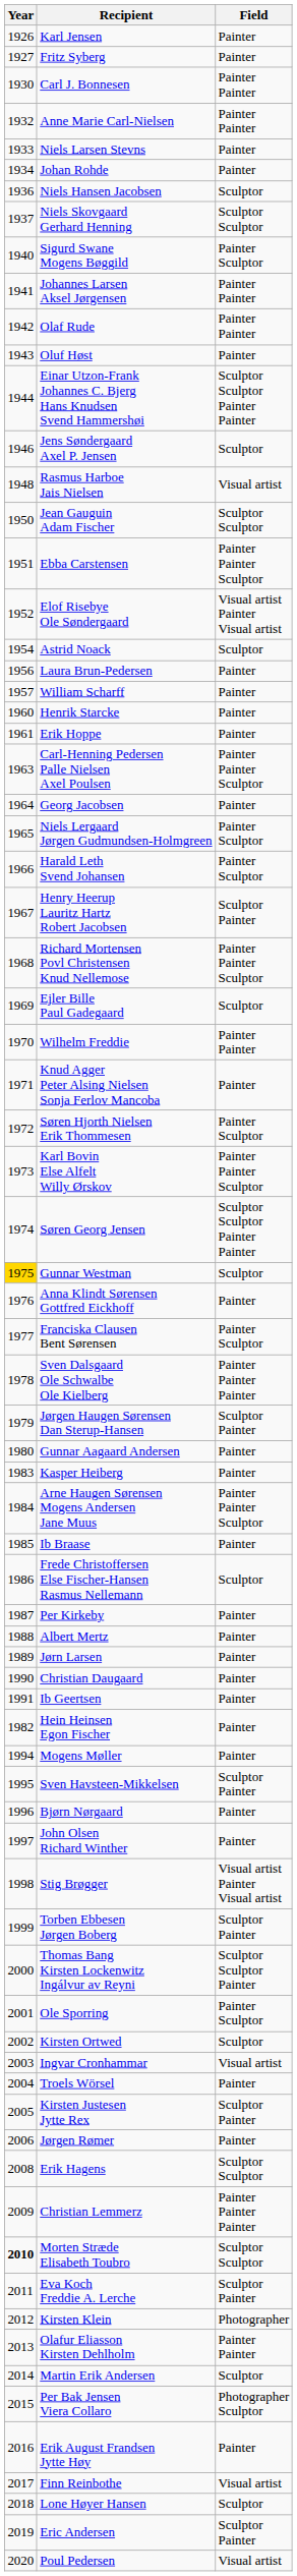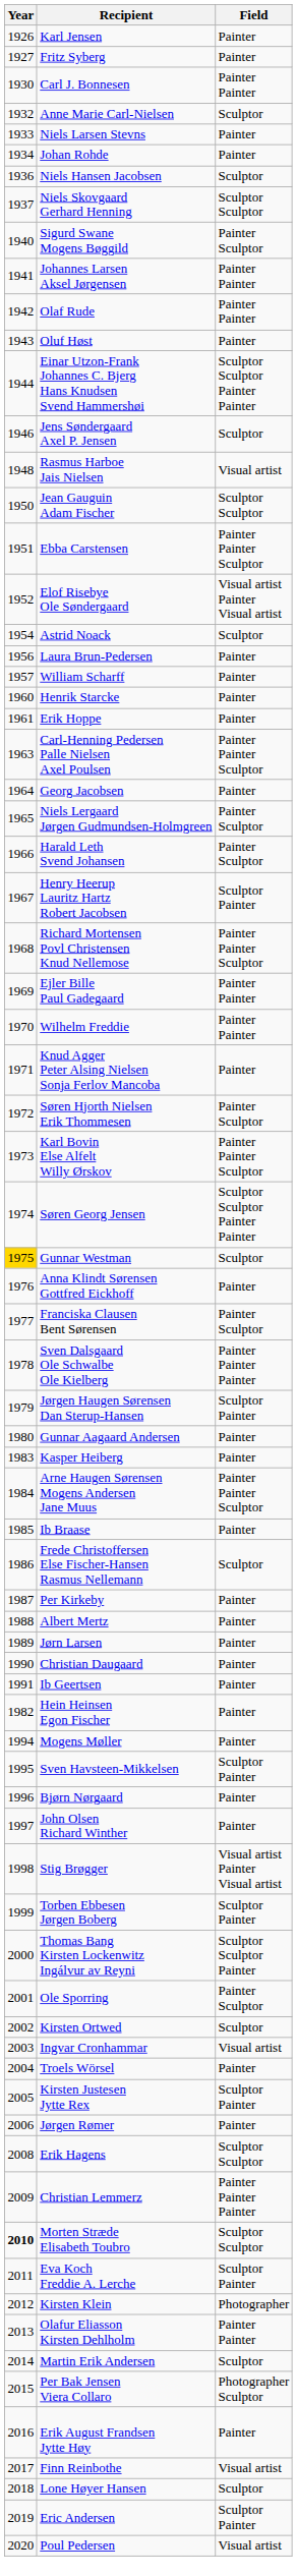 <table class="wikitable">
 <tr>
 <th>Year</th>
 <th>Recipient</th>
 <th>Field</th>
 </tr>
 <tr>
 <td>1926</td>
 <td><a href='#'>Karl Jensen</a></td>
 <td>Painter</td>
 </tr>
 <tr>
 <td>1927</td>
 <td><a href='#'>Fritz Syberg</a></td>
 <td>Painter</td>
 </tr>
 <tr>
 <td>1930</td>
 <td><a href='#'>Carl J. Bonnesen</a></td>
 <td>Painter<br>Painter</td>
 </tr>
 <tr>
 <td>1932</td>
 <td><a href='#'>Anne Marie Carl-Nielsen</a></td>
-<td>Painter<br>Painter</td>
+<td>Sculptor</td>
 </tr>
 <tr>
 <td>1933</td>
 <td><a href='#'>Niels Larsen Stevns</a></td>
 <td>Painter</td>
 </tr>
 <tr>
 <td>1934</td>
 <td><a href='#'>Johan Rohde</a></td>
 <td>Painter</td>
 </tr>
 <tr>
 <td>1936</td>
 <td><a href='#'>Niels Hansen Jacobsen</a></td>
 <td>Sculptor</td>
 </tr>
 <tr>
 <td>1937</td>
 <td><a href='#'>Niels Skovgaard</a><br><a href='#'>Gerhard Henning</a></td>
 <td>Sculptor<br>Sculptor</td>
 </tr>
 <tr>
 <td>1940</td>
 <td><a href='#'>Sigurd Swane</a><br><a href='#'>Mogens Bøggild</a></td>
 <td>Painter<br>Sculptor</td>
 </tr>
 <tr>
 <td>1941</td>
 <td><a href='#'>Johannes Larsen</a><br><a href='#'>Aksel Jørgensen</a></td>
 <td>Painter<br>Painter</td>
 </tr>
 <tr>
 <td>1942</td>
 <td><a href='#'>Olaf Rude</a></td>
 <td>Painter<br>Painter</td>
 </tr>
 <tr>
 <td>1943</td>
 <td><a href='#'>Oluf Høst</a></td>
 <td>Painter</td>
 </tr>
 <tr>
 <td>1944</td>
 <td><a href='#'>Einar Utzon-Frank</a><br><a href='#'>Johannes C. Bjerg</a><br><a href='#'>Hans Knudsen</a><br><a href='#'>Svend Hammershøi</a></td>
 <td>Sculptor<br>Sculptor<br>Painter<br>Painter</td>
 </tr>
 <tr>
 <td>1946</td>
 <td><a href='#'>Jens Søndergaard</a><br><a href='#'>Axel P. Jensen</a></td>
 <td>Sculptor</td>
 </tr>
 <tr>
 <td>1948</td>
 <td><a href='#'>Rasmus Harboe</a><br><a href='#'>Jais Nielsen</a></td>
 <td>Visual artist</td>
 </tr>
 <tr>
 <td>1950</td>
 <td><a href='#'>Jean Gauguin</a><br><a href='#'>Adam Fischer</a></td>
 <td>Sculptor<br>Sculptor</td>
 </tr>
 <tr>
 <td>1951</td>
 <td><a href='#'>Ebba Carstensen</a></td>
 <td>Painter<br>Painter<br>Sculptor</td>
 </tr>
 <tr>
 <td>1952</td>
 <td><a href='#'>Elof Risebye</a><br><a href='#'>Ole Søndergaard</a></td>
 <td>Visual artist<br> Painter<br> Visual artist</td>
 </tr>
 <tr>
 <td>1954</td>
 <td><a href='#'>Astrid Noack</a></td>
 <td>Sculptor</td>
 </tr>
 <tr>
 <td>1956</td>
 <td><a href='#'>Laura Brun-Pedersen</a></td>
 <td>Painter</td>
 </tr>
 <tr>
 <td>1957</td>
 <td><a href='#'>William Scharff</a></td>
 <td>Painter</td>
 </tr>
 <tr>
 <td>1960</td>
 <td><a href='#'>Henrik Starcke</a></td>
 <td>Painter</td>
 </tr>
 <tr>
 <td>1961</td>
 <td><a href='#'>Erik Hoppe</a></td>
 <td>Painter</td>
 </tr>
 <tr>
 <td>1963</td>
 <td><a href='#'>Carl-Henning Pedersen</a><br><a href='#'>Palle Nielsen</a><br><a href='#'>Axel Poulsen</a></td>
 <td>Painter<br>Painter<br>Sculptor</td>
 </tr>
 <tr>
 <td>1964</td>
 <td><a href='#'>Georg Jacobsen</a></td>
 <td>Painter</td>
 </tr>
 <tr>
 <td>1965</td>
 <td><a href='#'>Niels Lergaard</a><br><a href='#'>Jørgen Gudmundsen-Holmgreen</a></td>
 <td>Painter<br>Sculptor</td>
 </tr>
 <tr>
 <td>1966</td>
 <td><a href='#'>Harald Leth</a><br><a href='#'>Svend Johansen  </a></td>
 <td>Painter<br>Sculptor</td>
 </tr>
 <tr>
 <td>1967</td>
 <td><a href='#'>Henry Heerup</a><br><a href='#'>Lauritz Hartz</a><br><a href='#'>Robert Jacobsen</a></td>
 <td>Sculptor<br>Painter</td>
 </tr>
 <tr>
 <td>1968</td>
 <td><a href='#'>Richard Mortensen</a><br><a href='#'>Povl Christensen</a><br><a href='#'>Knud Nellemose</a></td>
 <td>Painter<br>Painter<br>Sculptor</td>
 </tr>
 <tr>
 <td>1969</td>
 <td><a href='#'>Ejler Bille</a><br><a href='#'>Paul Gadegaard</a></td>
-<td>Sculptor</td>
+<td>Painter<br>Painter</td>
 </tr>
 <tr>
 <td>1970</td>
 <td><a href='#'>Wilhelm Freddie</a></td>
 <td>Painter<br>Painter</td>
 </tr>
 <tr>
 <td>1971</td>
 <td><a href='#'>Knud Agger</a><br><a href='#'>Peter Alsing Nielsen</a><br><a href='#'>Sonja Ferlov Mancoba</a></td>
 <td>Painter</td>
 </tr>
 <tr>
 <td>1972</td>
 <td><a href='#'>Søren Hjorth Nielsen</a><br><a href='#'>Erik Thommesen</a></td>
 <td>Painter<br>Sculptor</td>
 </tr>
 <tr>
 <td>1973</td>
 <td><a href='#'>Karl Bovin</a><br><a href='#'>Else Alfelt</a><br><a href='#'>Willy Ørskov </a></td>
 <td>Painter<br>Painter<br>Sculptor</td>
 </tr>
 <tr>
 <td>1974</td>
 <td><a href='#'>Søren Georg Jensen</a></td>
 <td>Sculptor<br>Sculptor<br>Painter<br>Painter</td>
 </tr>
 <tr>
 <td style="background: gold;">1975</td>
 <td><a href='#'>Gunnar Westman</a></td>
 <td>Sculptor</td>
 </tr>
 <tr>
 <td>1976</td>
 <td><a href='#'>Anna Klindt Sørensen</a><br><a href='#'>Gottfred Eickhoff</a></td>
 <td>Painter</td>
 </tr>
 <tr>
 <td>1977</td>
 <td><a href='#'>Franciska Clausen</a><br>Bent Sørensen</td>
 <td>Painter<br>Sculptor</td>
 </tr>
 <tr>
 <td>1978</td>
 <td><a href='#'>Sven Dalsgaard</a><br><a href='#'>Ole Schwalbe</a><br><a href='#'>Ole Kielberg</a></td>
 <td>Painter<br>Painter<br>Painter</td>
 </tr>
 <tr>
 <td>1979</td>
 <td><a href='#'>Jørgen Haugen Sørensen</a><br><a href='#'>Dan Sterup-Hansen</a></td>
 <td>Sculptor<br>Painter</td>
 </tr>
 <tr>
 <td>1980</td>
 <td><a href='#'>Gunnar Aagaard Andersen</a></td>
 <td>Painter</td>
 </tr>
 <tr>
 <td>1983</td>
 <td><a href='#'>Kasper Heiberg</a></td>
 <td>Painter</td>
 </tr>
 <tr>
 <td>1984</td>
 <td><a href='#'>Arne Haugen Sørensen</a><br><a href='#'>Mogens Andersen</a><br><a href='#'>Jane Muus</a></td>
 <td>Painter<br>Painter<br>Sculptor</td>
 </tr>
 <tr>
 <td>1985</td>
 <td><a href='#'>Ib Braase</a></td>
 <td>Painter</td>
 </tr>
 <tr>
 <td>1986</td>
 <td><a href='#'>Frede Christoffersen</a><br><a href='#'>Else Fischer-Hansen</a><br><a href='#'>Rasmus Nellemann</a></td>
 <td>Sculptor</td>
 </tr>
 <tr>
 <td>1987</td>
 <td><a href='#'>Per Kirkeby</a></td>
 <td>Painter</td>
 </tr>
 <tr>
 <td>1988</td>
 <td><a href='#'>Albert Mertz</a></td>
 <td>Painter</td>
 </tr>
 <tr>
 <td>1989</td>
 <td><a href='#'>Jørn Larsen</a></td>
 <td>Painter</td>
 </tr>
 <tr>
 <td>1990</td>
 <td><a href='#'>Christian Daugaard</a></td>
 <td>Painter</td>
 </tr>
 <tr>
 <td>1991</td>
 <td><a href='#'>Ib Geertsen</a></td>
 <td>Painter</td>
 </tr>
 <tr>
 <td>1982</td>
 <td><a href='#'>Hein Heinsen</a><br><a href='#'>Egon Fischer</a></td>
 <td>Painter</td>
 </tr>
 <tr>
 <td>1994</td>
 <td><a href='#'>Mogens Møller</a></td>
 <td>Painter</td>
 </tr>
 <tr>
 <td>1995</td>
 <td><a href='#'>Sven Havsteen-Mikkelsen</a></td>
 <td>Sculptor<br>Painter</td>
 </tr>
 <tr>
 <td>1996</td>
 <td><a href='#'>Bjørn Nørgaard</a></td>
 <td>Painter</td>
 </tr>
 <tr>
 <td>1997</td>
 <td><a href='#'>John Olsen</a><br><a href='#'>Richard Winther</a></td>
 <td>Painter</td>
 </tr>
 <tr>
 <td>1998</td>
 <td><a href='#'>Stig Brøgger</a></td>
 <td>Visual artist<br> Painter<br> Visual artist</td>
 </tr>
 <tr>
 <td>1999</td>
 <td><a href='#'>Torben Ebbesen</a><br><a href='#'>Jørgen Boberg</a></td>
 <td>Sculptor<br>Painter</td>
 </tr>
 <tr>
 <td>2000</td>
 <td><a href='#'>Thomas Bang</a><br><a href='#'>Kirsten Lockenwitz</a><br><a href='#'>Ingálvur av Reyni </a></td>
 <td>Sculptor<br>Sculptor<br>Painter</td>
 </tr>
 <tr>
 <td>2001</td>
 <td><a href='#'>Ole Sporring</a></td>
 <td>Painter<br>Sculptor</td>
 </tr>
 <tr>
 <td>2002</td>
 <td><a href='#'>Kirsten Ortwed</a></td>
 <td>Sculptor</td>
 </tr>
 <tr>
 <td>2003</td>
 <td><a href='#'>Ingvar Cronhammar</a></td>
 <td>Visual artist</td>
 </tr>
 <tr>
 <td>2004</td>
 <td><a href='#'>Troels Wörsel</a></td>
 <td>Painter</td>
 </tr>
 <tr>
 <td>2005</td>
 <td><a href='#'>Kirsten Justesen</a><br><a href='#'>Jytte Rex</a></td>
 <td>Sculptor<br>Painter</td>
 </tr>
 <tr>
 <td>2006</td>
 <td><a href='#'>Jørgen Rømer</a></td>
 <td>Painter</td>
 </tr>
 <tr>
 <td>2008</td>
 <td><a href='#'>Erik Hagens</a></td>
 <td>Sculptor<br>Sculptor</td>
 </tr>
 <tr>
 <td>2009</td>
 <td><a href='#'>Christian Lemmerz</a></td>
 <td>Painter<br>Painter<br>Painter</td>
 </tr>
 <tr>
 <td><strong>2010</strong></td>
 <td><a href='#'>Morten Stræde</a><br><a href='#'>Elisabeth Toubro</a></td>
 <td>Sculptor<br>Sculptor</td>
 </tr>
 <tr>
 <td>2011</td>
 <td><a href='#'>Eva Koch</a><br><a href='#'>Freddie A. Lerche</a></td>
 <td>Sculptor<br>Painter</td>
 </tr>
 <tr>
 <td>2012</td>
 <td><a href='#'>Kirsten Klein</a></td>
 <td>Photographer</td>
 </tr>
 <tr>
 <td>2013</td>
 <td><a href='#'>Olafur Eliasson</a><br><a href='#'>Kirsten Dehlholm</a></td>
 <td>Painter<br>Painter</td>
 </tr>
 <tr>
 <td>2014</td>
 <td><a href='#'>Martin Erik Andersen</a></td>
 <td>Sculptor</td>
 </tr>
 <tr>
 <td>2015</td>
 <td><a href='#'>Per Bak Jensen</a><br><a href='#'>Viera Collaro</a></td>
 <td>Photographer<br>Sculptor</td>
 </tr>
 <tr>
 <td>2016</td>
 <td><br><a href='#'>Erik August Frandsen</a><br><a href='#'>Jytte Høy</a></td>
 <td>Painter</td>
 </tr>
 <tr>
 <td>2017</td>
 <td><a href='#'>Finn Reinbothe</a></td>
 <td>Visual artist</td>
 </tr>
 <tr>
 <td>2018</td>
 <td><a href='#'>Lone Høyer Hansen</a></td>
 <td>Sculptor</td>
 </tr>
 <tr>
 <td>2019</td>
 <td><a href='#'>Eric Andersen</a></td>
 <td>Sculptor<br>Painter</td>
 </tr>
 <tr>
 <td>2020</td>
 <td><a href='#'>Poul Pedersen</a></td>
 <td>Visual artist</td>
 </tr>
 </table>
